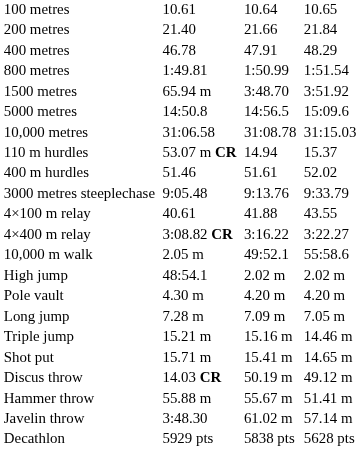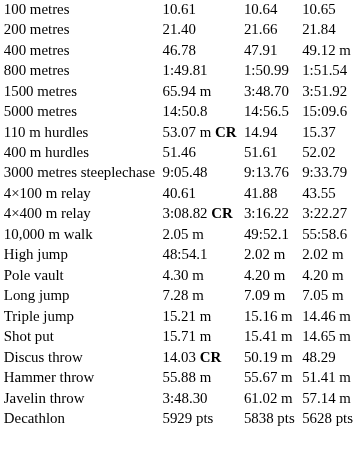 <table>
 <tr>
 <td>100 metres</td>
 <td></td>
 <td>10.61</td>
 <td></td>
 <td>10.64</td>
 <td></td>
 <td>10.65</td>
 </tr>
 <tr>
 <td>200 metres</td>
 <td></td>
 <td>21.40</td>
 <td></td>
 <td>21.66</td>
 <td></td>
 <td>21.84</td>
 </tr>
 <tr>
 <td>400 metres</td>
 <td></td>
 <td>46.78</td>
 <td></td>
 <td>47.91</td>
 <td></td>
-<td>48.29</td>
+<td>49.12 m</td>
 </tr>
 <tr>
 <td>800 metres</td>
 <td></td>
 <td>1:49.81</td>
 <td></td>
 <td>1:50.99</td>
 <td></td>
 <td>1:51.54</td>
 </tr>
 <tr>
 <td>1500 metres</td>
 <td></td>
 <td>65.94 m</td>
 <td></td>
 <td>3:48.70</td>
 <td></td>
 <td>3:51.92</td>
 </tr>
 <tr>
 <td>5000 metres</td>
 <td></td>
 <td>14:50.8</td>
 <td></td>
 <td>14:56.5</td>
 <td></td>
 <td>15:09.6</td>
-</tr>
-<tr>
-<td>10,000 metres</td>
-<td></td>
-<td>31:06.58</td>
-<td></td>
-<td>31:08.78</td>
-<td></td>
-<td>31:15.03</td>
 </tr>
 <tr>
 <td>110 m hurdles</td>
 <td></td>
 <td>53.07 m <strong>CR</strong></td>
 <td></td>
 <td>14.94</td>
 <td></td>
 <td>15.37</td>
 </tr>
 <tr>
 <td>400 m hurdles</td>
 <td></td>
 <td>51.46</td>
 <td></td>
 <td>51.61</td>
 <td></td>
 <td>52.02</td>
 </tr>
 <tr>
 <td>3000 metres steeplechase</td>
 <td></td>
 <td>9:05.48</td>
 <td></td>
 <td>9:13.76</td>
 <td></td>
 <td>9:33.79</td>
 </tr>
 <tr>
 <td>4×100 m relay</td>
 <td></td>
 <td>40.61</td>
 <td></td>
 <td>41.88</td>
 <td></td>
 <td>43.55</td>
 </tr>
 <tr>
 <td>4×400 m relay</td>
 <td></td>
 <td>3:08.82 <strong>CR</strong></td>
 <td></td>
 <td>3:16.22</td>
 <td></td>
 <td>3:22.27</td>
 </tr>
 <tr>
 <td>10,000 m walk</td>
 <td></td>
 <td>2.05 m</td>
 <td></td>
 <td>49:52.1</td>
 <td></td>
 <td>55:58.6</td>
 </tr>
 <tr>
 <td>High jump</td>
 <td></td>
 <td>48:54.1</td>
 <td></td>
 <td>2.02 m</td>
 <td></td>
 <td>2.02 m</td>
 </tr>
 <tr>
 <td>Pole vault</td>
 <td></td>
 <td>4.30 m</td>
 <td></td>
 <td>4.20 m</td>
 <td></td>
 <td>4.20 m</td>
 </tr>
 <tr>
 <td>Long jump</td>
 <td></td>
 <td>7.28 m</td>
 <td></td>
 <td>7.09 m</td>
 <td></td>
 <td>7.05 m</td>
 </tr>
 <tr>
 <td>Triple jump</td>
 <td></td>
 <td>15.21 m</td>
 <td></td>
 <td>15.16 m</td>
 <td></td>
 <td>14.46 m</td>
 </tr>
 <tr>
 <td>Shot put</td>
 <td></td>
 <td>15.71 m</td>
 <td></td>
 <td>15.41 m</td>
 <td></td>
 <td>14.65 m</td>
 </tr>
 <tr>
 <td>Discus throw</td>
 <td></td>
 <td>14.03 <strong>CR</strong></td>
 <td></td>
 <td>50.19 m</td>
 <td></td>
-<td>49.12 m</td>
+<td>48.29</td>
 </tr>
 <tr>
 <td>Hammer throw</td>
 <td></td>
 <td>55.88 m</td>
 <td></td>
 <td>55.67 m</td>
 <td></td>
 <td>51.41 m</td>
 </tr>
 <tr>
 <td>Javelin throw</td>
 <td></td>
 <td>3:48.30</td>
 <td></td>
 <td>61.02 m</td>
 <td></td>
 <td>57.14 m</td>
 </tr>
 <tr>
 <td>Decathlon</td>
 <td></td>
 <td>5929 pts</td>
 <td></td>
 <td>5838 pts</td>
 <td></td>
 <td>5628 pts</td>
 </tr>
 </table>
